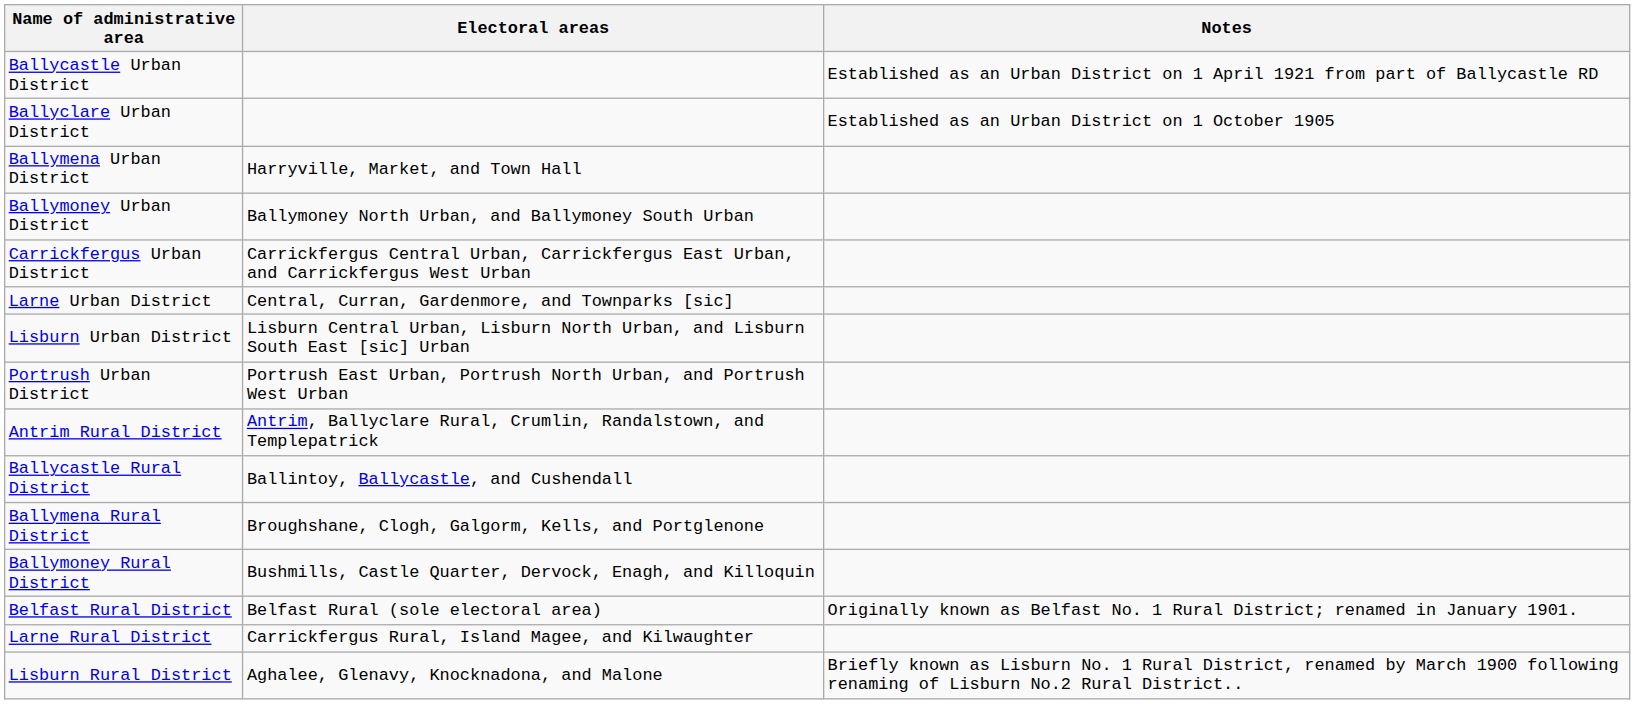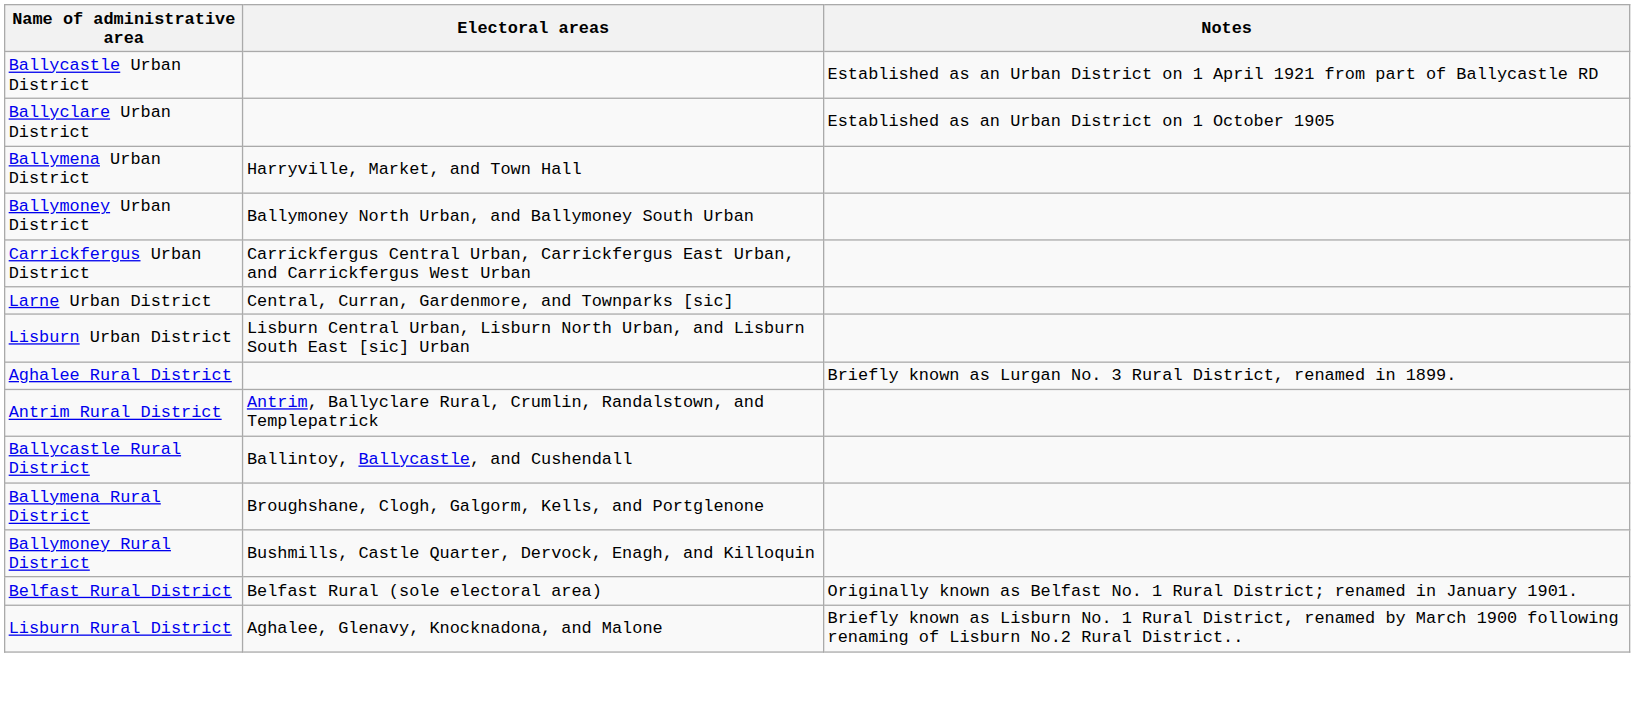 <table class="wikitable">
 <tr>
 <th>Name of administrative area</th>
 <th>Electoral areas</th>
 <th>Notes</th>
 </tr>
 <tr>
 <td><a href='#'>Ballycastle</a> Urban District</td>
 <td></td>
 <td>Established as an Urban District on 1 April 1921 from part of Ballycastle RD</td>
 </tr>
 <tr>
 <td><a href='#'>Ballyclare</a> Urban District</td>
 <td></td>
 <td>Established as an Urban District on 1 October 1905</td>
 </tr>
 <tr>
 <td><a href='#'>Ballymena</a> Urban District</td>
 <td>Harryville, Market, and Town Hall</td>
 <td></td>
 </tr>
 <tr>
 <td><a href='#'>Ballymoney</a> Urban District</td>
 <td>Ballymoney North Urban, and Ballymoney South Urban</td>
 <td></td>
 </tr>
 <tr>
 <td><a href='#'>Carrickfergus</a> Urban District</td>
 <td>Carrickfergus Central Urban, Carrickfergus East Urban, and Carrickfergus West Urban</td>
 <td></td>
 </tr>
 <tr>
 <td><a href='#'>Larne</a> Urban District</td>
 <td>Central, Curran, Gardenmore, and Townparks [sic]</td>
 <td></td>
 </tr>
 <tr>
 <td><a href='#'>Lisburn</a> Urban District</td>
 <td>Lisburn Central Urban, Lisburn North Urban, and Lisburn South East [sic] Urban</td>
 <td></td>
 </tr>
 <tr>
-<td><a href='#'>Portrush</a> Urban District</td>
-<td>Portrush East Urban, Portrush North Urban, and Portrush West Urban</td>
+<td><a href='#'>Aghalee Rural District</a></td>
 <td></td>
+<td>Briefly known as Lurgan No. 3 Rural District, renamed in 1899.</td>
 </tr>
 <tr>
 <td><a href='#'>Antrim Rural District</a></td>
 <td><a href='#'>Antrim</a>, Ballyclare Rural, Crumlin, Randalstown, and Templepatrick</td>
 <td></td>
 </tr>
 <tr>
 <td><a href='#'>Ballycastle Rural District</a></td>
 <td>Ballintoy, <a href='#'>Ballycastle</a>, and Cushendall</td>
 <td></td>
 </tr>
 <tr>
 <td><a href='#'>Ballymena Rural District</a></td>
 <td>Broughshane, Clogh, Galgorm, Kells, and Portglenone</td>
 <td></td>
 </tr>
 <tr>
 <td><a href='#'>Ballymoney Rural District</a></td>
 <td>Bushmills, Castle Quarter, Dervock, Enagh, and Killoquin</td>
 <td></td>
 </tr>
 <tr>
 <td><a href='#'>Belfast Rural District</a></td>
 <td>Belfast Rural (sole electoral area)</td>
 <td>Originally known as Belfast No. 1 Rural District; renamed in January 1901.  </td>
 </tr>
 <tr>
-<td><a href='#'>Larne Rural District</a></td>
-<td>Carrickfergus Rural, Island Magee, and Kilwaughter</td>
-<td></td>
-</tr>
-<tr>
 <td><a href='#'>Lisburn Rural District</a></td>
 <td>Aghalee, Glenavy, Knocknadona, and Malone</td>
 <td>Briefly known as Lisburn No. 1 Rural District, renamed by March 1900 following renaming of Lisburn No.2 Rural District..</td>
 </tr>
 </table>
